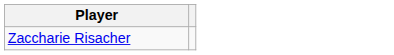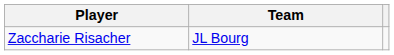 <table class="wikitable">
 <tr>
 <th style="width:200px;">Player</th>
+<th style="width:210px;">Team</th>
 <th></th>
 </tr>
 <tr>
 <td> <a href='#'>Zaccharie Risacher</a></td>
+<td> <a href='#'>JL Bourg</a></td>
 <td style="text-align:center;"></td>
 </tr>
 </table>
